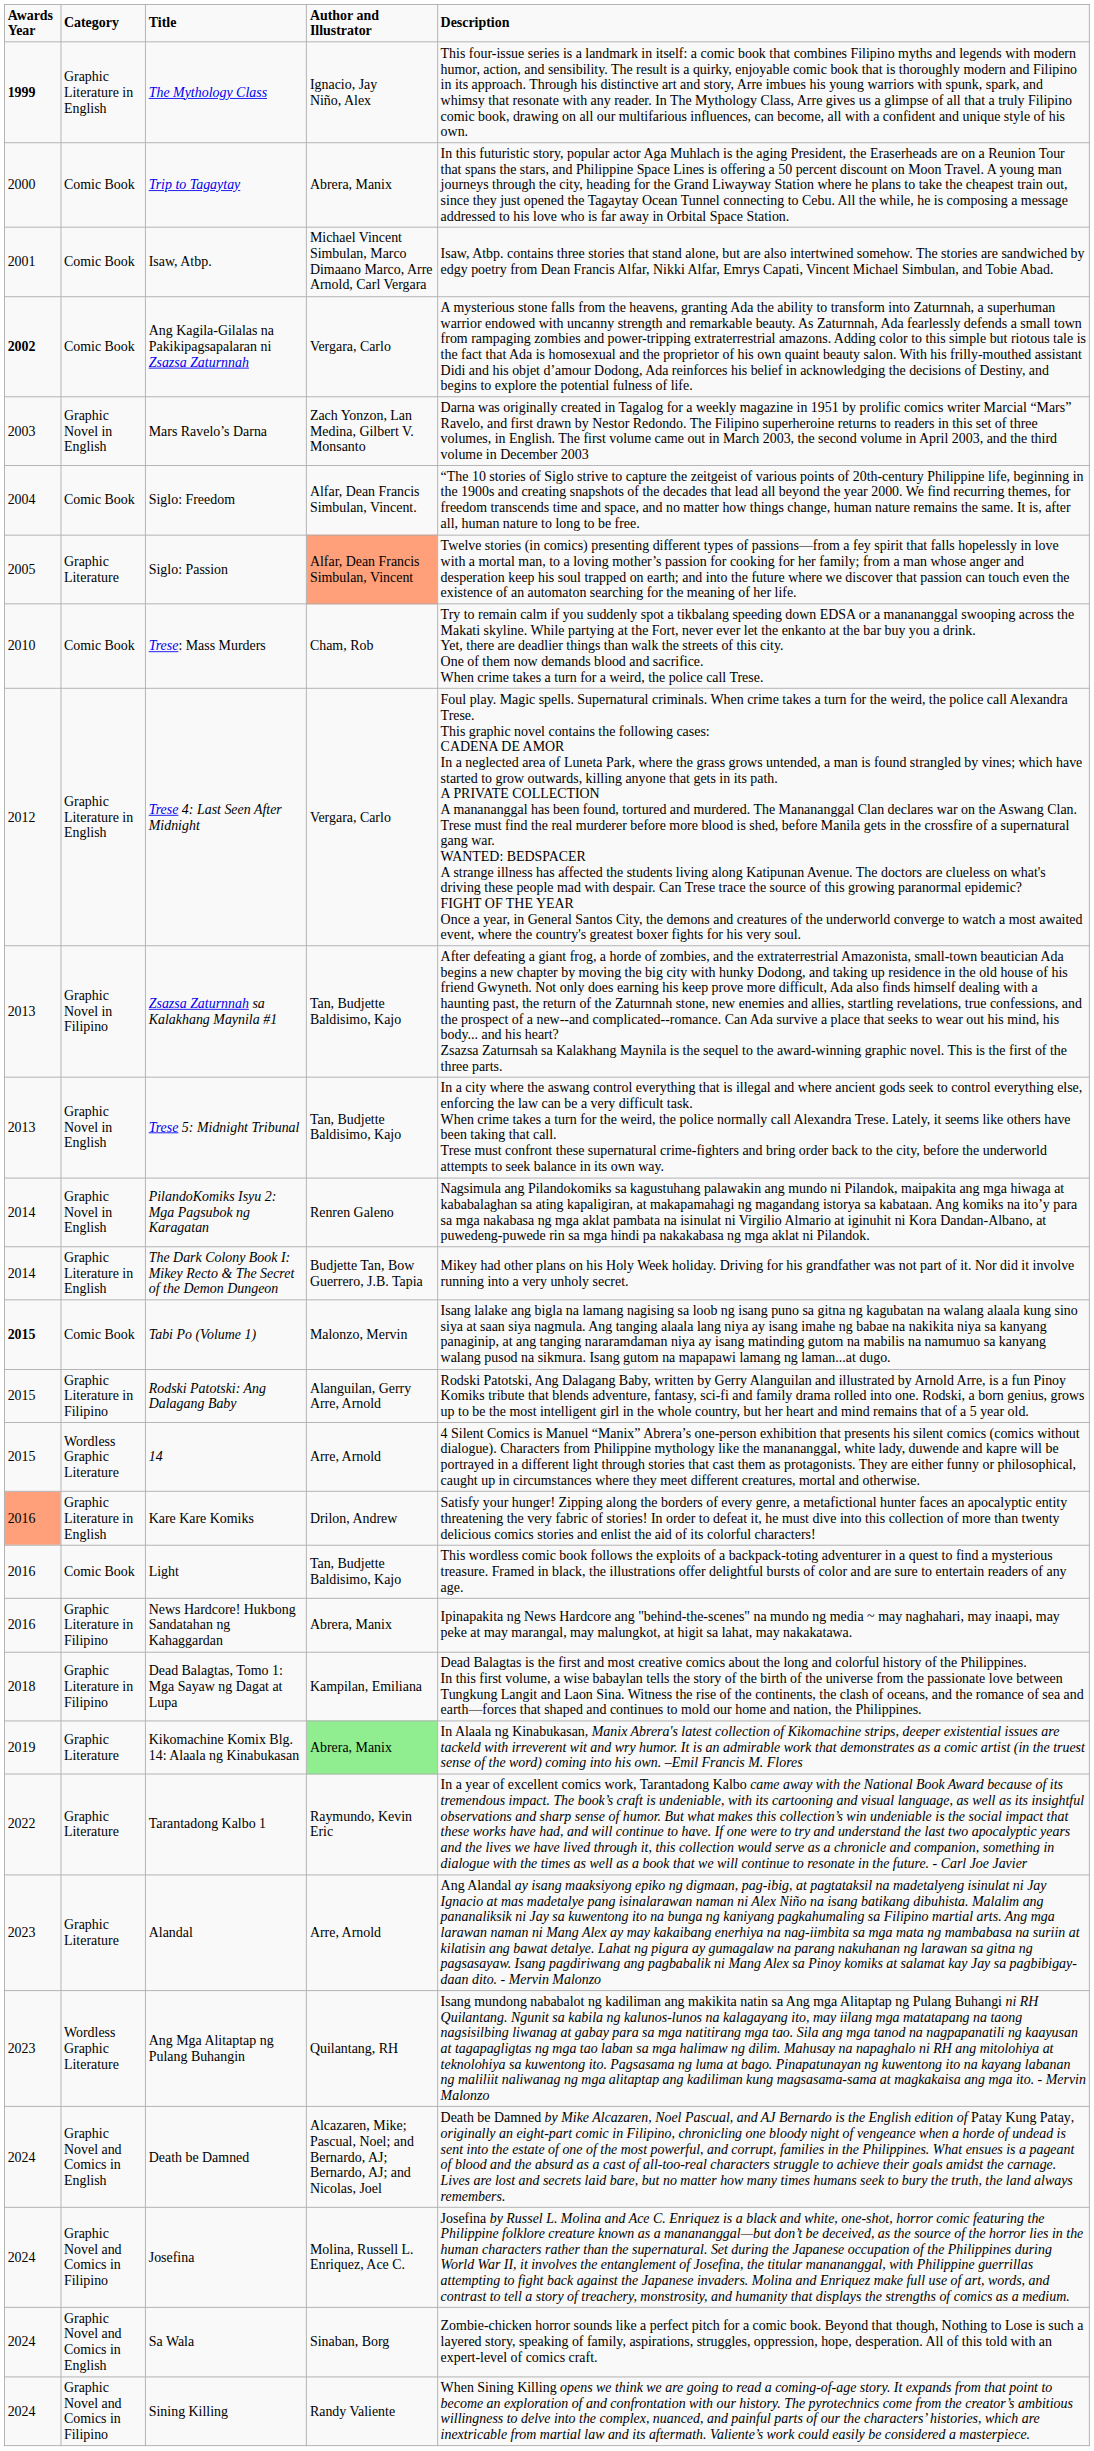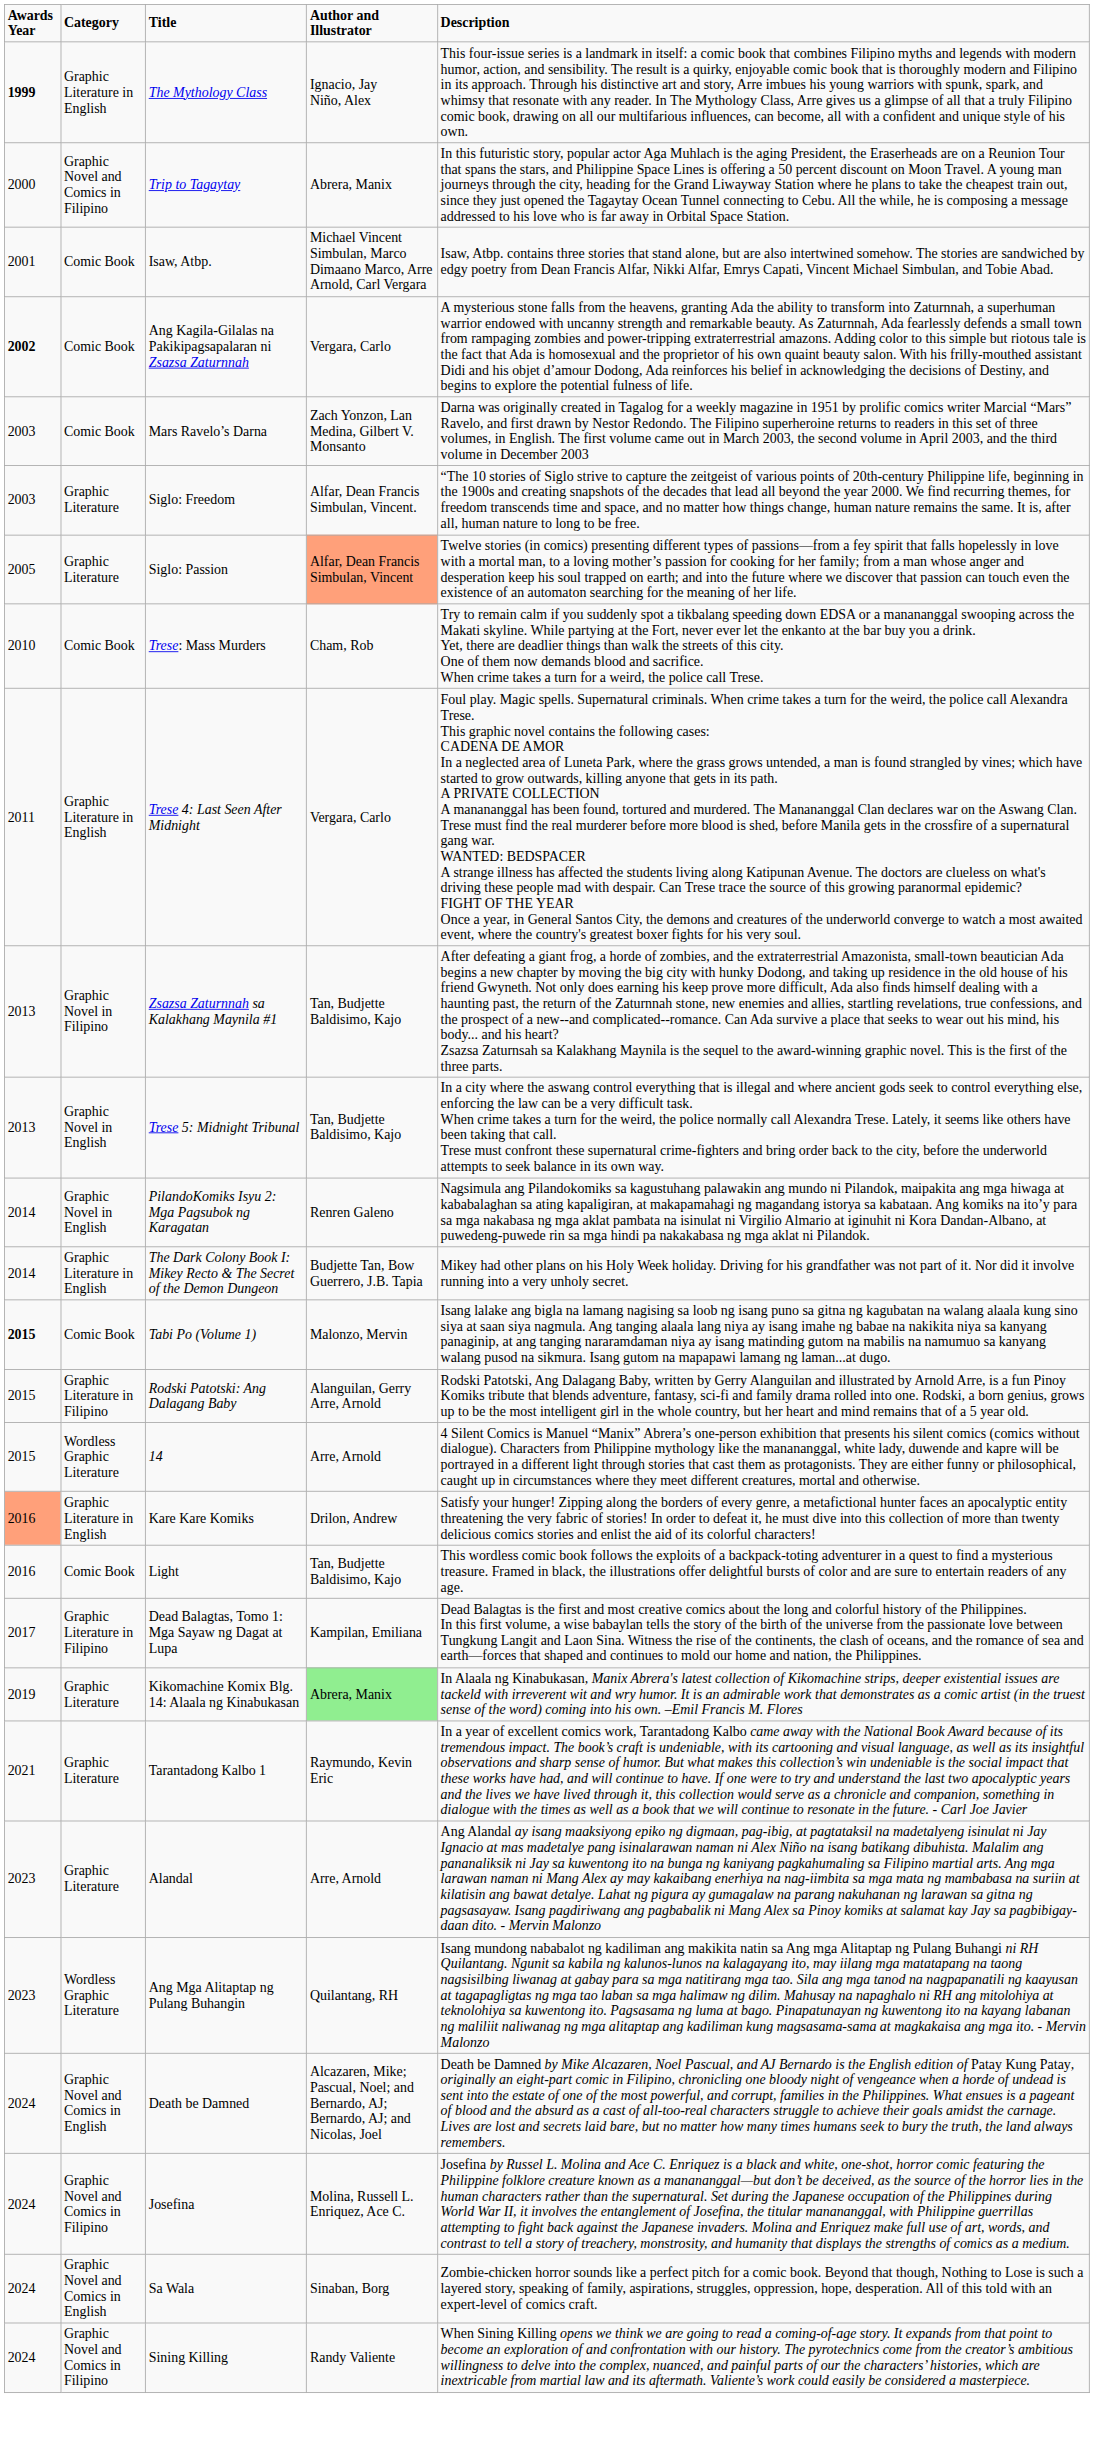 <table class="wikitable sortable">
 <tr>
 <td><strong>Awards Year</strong></td>
 <td><strong>Category</strong></td>
 <td><strong>Title</strong></td>
 <td><strong>Author and Illustrator</strong></td>
 <td><strong>Description</strong></td>
 </tr>
 <tr>
 <td><strong>1999</strong></td>
 <td>Graphic  Literature in English</td>
 <td><em><a href='#'>The Mythology Class</a></em></td>
 <td>Ignacio,  Jay<br>Niño,  Alex</td>
 <td>This four-issue series is a landmark in itself: a comic book  that combines Filipino myths and legends with modern humor, action, and  sensibility. The result is a quirky, enjoyable comic book that is thoroughly modern  and Filipino in its approach. Through his distinctive art and story, Arre  imbues his young warriors with spunk, spark, and whimsy that resonate with  any reader. In The Mythology Class, Arre gives us a glimpse of all that a  truly Filipino comic book, drawing on all our multifarious influences, can  become, all with a confident and unique style of his own.</td>
 </tr>
 <tr>
 <td>2000</td>
-<td>Comic  Book</td>
+<td>Graphic  Novel and Comics in Filipino</td>
 <td><em><a href='#'>Trip to Tagaytay</a></em></td>
 <td>Abrera,  Manix</td>
 <td>In this futuristic story, popular actor Aga Muhlach is the aging  President, the Eraserheads are on a Reunion Tour that spans the stars, and  Philippine Space Lines is offering a 50 percent discount on Moon Travel. A  young man journeys through the city, heading for the Grand Liwayway Station  where he plans to take the cheapest train out, since they just opened the  Tagaytay Ocean Tunnel connecting to Cebu. All the while, he is composing a  message addressed to his love who is far away in Orbital Space Station.</td>
 </tr>
 <tr>
 <td>2001</td>
 <td>Comic  Book</td>
 <td>Isaw,  Atbp.</td>
 <td>Michael Vincent Simbulan, Marco Dimaano Marco, Arre Arnold, Carl Vergara</td>
 <td>Isaw, Atbp. contains three stories that stand alone, but are  also intertwined somehow. The stories are sandwiched by edgy poetry from Dean  Francis Alfar, Nikki Alfar, Emrys Capati, Vincent Michael Simbulan, and Tobie  Abad.</td>
 </tr>
 <tr>
 <td><strong>2002</strong></td>
 <td>Comic  Book</td>
 <td>Ang  Kagila-Gilalas na Pakikipagsapalaran ni <em><a href='#'>Zsazsa Zaturnnah</a></em></td>
 <td>Vergara,  Carlo</td>
 <td>A mysterious stone falls from the heavens, granting Ada the  ability to transform into Zaturnnah, a superhuman warrior endowed with  uncanny strength and remarkable beauty. As Zaturnnah, Ada fearlessly defends  a small town from rampaging zombies and power-tripping extraterrestrial  amazons. Adding color to this simple but riotous tale is the fact that Ada is  homosexual and the proprietor of his own quaint beauty salon. With his  frilly-mouthed assistant Didi and his objet d’amour Dodong, Ada reinforces  his belief in acknowledging the decisions of Destiny, and begins to explore  the potential fulness of life.</td>
 </tr>
 <tr>
 <td>2003</td>
-<td>Graphic  Novel in English</td>
+<td>Comic  Book</td>
 <td>Mars  Ravelo’s Darna</td>
 <td>Zach Yonzon, Lan Medina, Gilbert V. Monsanto</td>
 <td>Darna was originally created in Tagalog for a weekly magazine in  1951 by prolific comics writer Marcial “Mars” Ravelo, and first drawn by  Nestor Redondo. The Filipino superheroine returns to readers in this set of  three volumes, in English. The first volume came out in March 2003, the  second volume in April 2003, and the third volume in December 2003</td>
 </tr>
 <tr>
-<td>2004</td>
-<td>Comic  Book</td>
+<td>2003</td>
+<td>Graphic  Literature</td>
 <td>Siglo:  Freedom</td>
 <td>Alfar,  Dean Francis<br>Simbulan, Vincent.</td>
 <td>“The 10 stories of Siglo strive to capture the zeitgeist of  various points of 20th-century Philippine life, beginning in the 1900s and  creating snapshots of the decades that lead all beyond the year 2000. We find  recurring themes, for freedom transcends time and space, and no matter how  things change, human nature remains the same. It is, after all, human nature  to long to be free.</td>
 </tr>
 <tr>
 <td>2005</td>
 <td>Graphic  Literature</td>
 <td>Siglo:  Passion</td>
 <td style="background: lightsalmon;">Alfar,  Dean Francis Simbulan, Vincent</td>
 <td>Twelve stories (in comics) presenting different types of  passions—from a fey spirit that falls hopelessly in love with a mortal man,  to a loving mother’s passion for cooking for her family; from a man whose  anger and desperation keep his soul trapped on earth; and into the future  where we discover that passion can touch even the existence of an automaton  searching for the meaning of her life.</td>
 </tr>
 <tr>
 <td>2010</td>
 <td>Comic  Book</td>
 <td><em><a href='#'>Trese</a></em>:  Mass Murders</td>
 <td>Cham,  Rob</td>
 <td>Try to remain calm if you suddenly spot a tikbalang speeding  down EDSA or a manananggal swooping across the Makati skyline. While partying  at the Fort, never ever let the enkanto at the bar buy you a drink.<br>Yet, there are deadlier things than walk the streets of this city.<br>One of them now demands blood and sacrifice.<br>When crime takes a turn for a weird, the police call Trese.</td>
 </tr>
 <tr>
-<td>2012</td>
+<td>2011</td>
 <td>Graphic  Literature in English</td>
 <td><em><a href='#'>Trese</a> 4:  Last Seen After Midnight</em></td>
 <td>Vergara, Carlo</td>
 <td>Foul play. Magic spells. Supernatural criminals. When crime  takes a turn for the weird, the police call Alexandra Trese.<br>This graphic novel contains the following cases:<br>CADENA DE AMOR<br>In a neglected area of Luneta Park, where the grass grows untended, a man is  found strangled by vines; which have started to grow outwards, killing anyone  that gets in its path.<br>A PRIVATE COLLECTION<br>A manananggal has been found, tortured and murdered. The Manananggal Clan  declares war on the Aswang Clan. Trese must find the real murderer before  more blood is shed, before Manila gets in the crossfire of a supernatural  gang war.<br>WANTED: BEDSPACER<br>A strange illness has affected the students living along Katipunan Avenue.  The doctors are clueless on what's driving these people mad with despair. Can  Trese trace the source of this growing paranormal epidemic?<br>FIGHT OF THE YEAR<br>Once a year, in General Santos City, the demons and creatures of the  underworld converge to watch a most awaited event, where the country's  greatest boxer fights for his very soul.</td>
 </tr>
 <tr>
 <td>2013</td>
 <td>Graphic  Novel in Filipino</td>
 <td><em><a href='#'>Zsazsa Zaturnnah</a></em> <em>sa Kalakhang Maynila #1</em></td>
 <td>Tan, Budjette<br>Baldisimo,  Kajo</td>
 <td>After defeating a giant frog, a horde of zombies, and the  extraterrestrial Amazonista, small-town beautician Ada begins a new chapter  by moving the big city with hunky Dodong, and taking up residence in the old  house of his friend Gwyneth. Not only does earning his keep prove more  difficult, Ada also finds himself dealing with a haunting past, the return of  the Zaturnnah stone, new enemies and allies, startling revelations, true  confessions, and the prospect of a new--and complicated--romance. Can Ada  survive a place that seeks to wear out his mind, his body... and his heart?<br>Zsazsa Zaturnsah sa Kalakhang Maynila is the sequel to the award-winning  graphic novel. This is the first of the three parts.</td>
 </tr>
 <tr>
 <td>2013</td>
 <td>Graphic  Novel in English</td>
 <td><em><a href='#'>Trese</a> 5:  Midnight Tribunal</em></td>
 <td>Tan, Budjette<br>Baldisimo,  Kajo</td>
 <td>In a city where the aswang control everything that is illegal and where ancient gods seek to control everything else, enforcing the law can be a very difficult task.<br>When crime takes a turn for the weird, the police normally call Alexandra  Trese. Lately, it seems like others have been taking that call.<br>Trese must confront these supernatural crime-fighters and bring order back to  the city, before the underworld attempts to seek balance in its own way.</td>
 </tr>
 <tr>
 <td>2014</td>
 <td>Graphic  Novel in English</td>
 <td><em>PilandoKomiks  Isyu 2: Mga Pagsubok ng Karagatan</em></td>
 <td>Renren  Galeno</td>
 <td>Nagsimula ang Pilandokomiks sa kagustuhang palawakin ang mundo ni Pilandok, maipakita ang mga hiwaga at kababalaghan sa ating kapaligiran, at makapamahagi ng magandang istorya sa kabataan. Ang komiks na ito’y para sa mga nakabasa ng mga aklat pambata na isinulat ni Virgilio Almario at iginuhit ni Kora Dandan-Albano, at puwedeng-puwede rin sa mga hindi pa nakakabasa ng mga aklat ni Pilandok.</td>
 </tr>
 <tr>
 <td>2014</td>
 <td>Graphic  Literature in English</td>
 <td><em>The Dark  Colony Book I: Mikey Recto & The Secret of the Demon Dungeon</em></td>
 <td>Budjette Tan, Bow Guerrero, J.B. Tapia</td>
 <td>Mikey had other plans on his Holy Week holiday. Driving for his  grandfather was not part of it. Nor did it involve running into a very unholy  secret.</td>
 </tr>
 <tr>
 <td><strong>2015</strong></td>
 <td>Comic  Book</td>
 <td><em>Tabi Po  (Volume 1)</em></td>
 <td>Malonzo,  Mervin</td>
 <td>Isang lalake ang bigla na lamang nagising sa loob ng isang puno  sa gitna ng kagubatan na walang alaala kung sino siya at saan siya nagmula.  Ang tanging alaala lang niya ay isang imahe ng babae na nakikita niya sa  kanyang panaginip, at ang tanging nararamdaman niya ay isang matinding gutom  na mabilis na namumuo sa kanyang walang pusod na sikmura. Isang gutom na  mapapawi lamang ng laman...at dugo.</td>
 </tr>
 <tr>
 <td>2015</td>
 <td>Graphic  Literature in Filipino</td>
 <td><em>Rodski  Patotski: Ang Dalagang Baby</em></td>
 <td>Alanguilan,  Gerry<br>Arre,  Arnold</td>
 <td>Rodski Patotski, Ang Dalagang Baby, written by Gerry Alanguilan  and illustrated by Arnold Arre, is a fun Pinoy Komiks tribute that blends  adventure, fantasy, sci-fi and family drama rolled into one. Rodski, a born  genius, grows up to be the most intelligent girl in the whole country, but  her heart and mind remains that of a 5 year old.</td>
 </tr>
 <tr>
 <td>2015</td>
 <td>Wordless  Graphic Literature</td>
 <td><em>14<strong></td>
 <td>Arre,  Arnold</td>
 <td>4 Silent Comics is Manuel “Manix” Abrera’s one-person exhibition  that presents his silent comics (comics without dialogue). Characters from  Philippine mythology like the manananggal, white lady, duwende and kapre will  be portrayed in a different light through stories that cast them as  protagonists. They are either funny or philosophical, caught up in  circumstances where they meet different creatures, mortal and otherwise.</td>
 </tr>
 <tr>
 <td style="background: lightsalmon;">2016</td>
 <td>Graphic  Literature in English</td>
 <td></em>Kare  Kare Komiks<em></td>
 <td>Drilon,  Andrew</td>
 <td>Satisfy your hunger! Zipping along the borders of every genre, a  metafictional hunter faces an apocalyptic entity threatening the very fabric  of stories! In order to defeat it, he must dive into this collection of more  than twenty delicious comics stories and enlist the aid of its colorful  characters!</td>
 </tr>
 <tr>
 <td>2016</td>
 <td>Comic  Book</td>
 <td></em>Light<em></td>
 <td>Tan, Budjette<br>Baldisimo,  Kajo</td>
 <td>This wordless comic book follows the exploits of a  backpack-toting adventurer in a quest to find a mysterious treasure. Framed  in black, the illustrations offer delightful bursts of color and are sure to  entertain readers of any age.</td>
 </tr>
 <tr>
-<td>2016</td>
-<td>Graphic  Literature in Filipino</td>
-<td></em>News  Hardcore! Hukbong Sandatahan ng Kahaggardan<em></td>
-<td>Abrera,  Manix</td>
-<td>Ipinapakita ng News Hardcore ang "behind-the-scenes"  na mundo ng media ~ may naghahari, may inaapi, may peke at may marangal, may  malungkot, at higit sa lahat, may nakakatawa.</td>
-</tr>
-<tr>
-<td>2018</td>
+<td>2017</td>
 <td>Graphic  Literature in Filipino</td>
 <td></em>Dead  Balagtas, Tomo 1: Mga Sayaw ng Dagat at Lupa<em></td>
 <td>Kampilan,  Emiliana</td>
 <td>Dead Balagtas is the first and most creative comics about the  long and colorful history of the Philippines.<br>In this first volume, a wise babaylan tells the story of the birth of the  universe from the passionate love between Tungkung Langit and Laon  Sina. Witness the rise of the continents, the clash of oceans, and the  romance of sea and earth—forces that shaped and continues to mold our home  and nation, the Philippines.</td>
 </tr>
 <tr>
 <td>2019</td>
 <td>Graphic  Literature</td>
 <td></em>Kikomachine  Komix Blg. 14: Alaala ng Kinabukasan <em></td>
 <td style="background: lightgreen;">Abrera,  Manix</td>
 <td>In </em>Alaala ng Kinabukasan<em>, Manix Abrera's latest  collection of Kikomachine strips, deeper existential issues are tackeld with  irreverent wit and wry humor. It is an admirable work that demonstrates as a  comic artist (in the truest sense of the word) coming into his own. –Emil Francis  M. Flores</td>
 </tr>
 <tr>
-<td>2022</td>
+<td>2021</td>
 <td>Graphic  Literature</td>
 <td></em>Tarantadong  Kalbo 1 <em></td>
 <td>Raymundo,  Kevin Eric</td>
 <td>In a year of excellent comics work, </em>Tarantadong Kalbo<em> came away  with the National Book Award because of its tremendous impact. The book’s  craft is undeniable, with its cartooning and visual language, as well as its  insightful observations and sharp sense of humor. But what makes this  collection’s win undeniable is the social impact that these works have had,  and will continue to have. If one were to try and understand the last two  apocalyptic years and the lives we have lived through it, this collection  would serve as a chronicle and companion, something in dialogue with the  times as well as a book that we will continue to resonate in the future. -  Carl Joe Javier</td>
 </tr>
 <tr>
 <td>2023</td>
 <td>Graphic  Literature</td>
 <td></em>Alandal <em></td>
 <td>Arre,  Arnold</td>
 <td>Ang </em>Alandal<em> ay isang maaksiyong epiko ng digmaan, pag-ibig, at  pagtataksil na madetalyeng isinulat ni Jay Ignacio at mas madetalye pang  isinalarawan naman ni Alex Niño na isang batikang dibuhista. Malalim ang  pananaliksik ni Jay sa kuwentong ito na bunga ng kaniyang pagkahumaling sa  Filipino martial arts. Ang mga larawan naman ni Mang Alex ay may kakaibang  enerhiya na nag-iimbita sa mga mata ng mambabasa na suriin at kilatisin ang  bawat detalye. Lahat ng pigura ay gumagalaw na parang nakuhanan ng larawan sa  gitna ng pagsasayaw. Isang pagdiriwang ang pagbabalik ni Mang Alex sa Pinoy komiks  at salamat kay Jay sa pagbibigay-daan dito. - Mervin Malonzo</td>
 </tr>
 <tr>
 <td>2023</td>
 <td>Wordless  Graphic Literature</td>
 <td></em>Ang Mga  Alitaptap ng Pulang Buhangin <em></td>
 <td>Quilantang,  RH</td>
 <td>Isang mundong nababalot ng kadiliman ang makikita natin sa </em>Ang  mga Alitaptap ng Pulang Buhangi<em> ni RH Quilantang. Ngunit sa kabila ng kalunos-lunos na kalagayang  ito, may iilang mga matatapang na taong nagsisilbing liwanag at gabay para sa  mga natitirang mga tao. Sila ang mga tanod na nagpapanatili ng kaayusan at  tagapagligtas ng mga tao laban sa mga halimaw ng dilim. Mahusay na napaghalo  ni RH ang mitolohiya at teknolohiya sa kuwentong ito. Pagsasama ng luma at  bago. Pinapatunayan ng kuwentong ito na kayang labanan ng maliliit naliwanag  ng mga alitaptap ang kadiliman kung magsasama-sama at magkakaisa ang mga ito.  - Mervin Malonzo</td>
 </tr>
 <tr>
 <td>2024</td>
 <td>Graphic  Novel and Comics in English</td>
 <td></em>Death be  Damned <em></td>
 <td>Alcazaren,  Mike; Pascual, Noel; and Bernardo, AJ; Bernardo, AJ; and Nicolas, Joel</td>
 <td></em>Death be Damned<em> by Mike Alcazaren, Noel Pascual, and AJ  Bernardo is the English edition of </em>Patay Kung Patay<em>, originally an  eight-part comic in Filipino, chronicling one bloody night of vengeance when  a horde of undead is sent into the estate of one of the most powerful, and  corrupt, families in the Philippines. What ensues is a pageant of blood and  the absurd as a cast of all-too-real characters struggle to achieve their  goals amidst the carnage. Lives are lost and secrets laid bare, but no matter  how many times humans seek to bury the truth, the land always remembers.</td>
 </tr>
 <tr>
 <td>2024</td>
 <td>Graphic  Novel and Comics in Filipino</td>
 <td></em>Josefina <em></td>
 <td>Molina,  Russell L.<br>Enriquez,  Ace C.</td>
 <td></em>Josefina<em> by Russel L. Molina and Ace C. Enriquez is a black  and white, one-shot, horror comic featuring the Philippine folklore creature  known as a manananggal—but don’t be deceived, as the source of the horror  lies in the human characters rather than the supernatural. Set during the  Japanese occupation of the Philippines during World War II, it involves the  entanglement of Josefina, the titular manananggal, with Philippine guerrillas  attempting to fight back against the Japanese invaders. Molina and Enriquez  make full use of art, words, and contrast to tell a story of treachery,  monstrosity, and humanity that displays the strengths of comics as a medium.</td>
 </tr>
 <tr>
 <td>2024</td>
 <td>Graphic  Novel and Comics in English</td>
 <td></em>Sa Wala<em></td>
 <td>Sinaban,  Borg</td>
 <td>Zombie-chicken horror sounds like a perfect pitch for a comic  book. Beyond that though, Nothing to Lose is such a layered story, speaking  of family, aspirations, struggles, oppression, hope, desperation. All of this  told with an expert-level of comics craft.</td>
 </tr>
 <tr>
 <td>2024</td>
 <td>Graphic  Novel and Comics in Filipino</td>
 <td></em>Sining  Killing<em></td>
 <td>Randy  Valiente</td>
 <td>When </em>Sining Killing<em> opens we think we are going to read a  coming-of-age story. It expands from that point to become an exploration of  and confrontation with our history. The pyrotechnics come from the creator’s  ambitious willingness to delve into the complex, nuanced, and painful parts  of our the characters’ histories, which are inextricable from martial law and  its aftermath. Valiente’s work could easily be considered a masterpiece.</td>
 </tr>
 </table>
